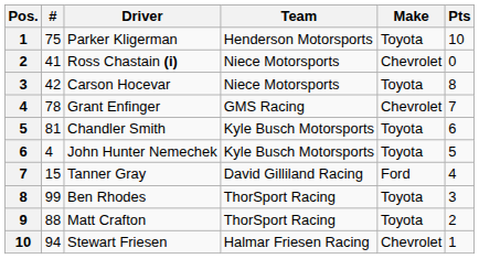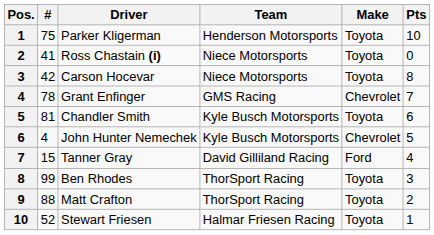 <table class="wikitable" style="font-size:95%">
 <tr>
 <th>Pos.</th>
 <th>#</th>
 <th>Driver</th>
 <th>Team</th>
 <th>Make</th>
 <th>Pts</th>
 </tr>
 <tr>
 <th>1</th>
 <td>75</td>
 <td>Parker Kligerman</td>
 <td>Henderson Motorsports</td>
 <td>Toyota</td>
 <td>10</td>
 </tr>
 <tr>
 <th>2</th>
 <td>41</td>
 <td>Ross Chastain <strong>(i)</strong></td>
 <td>Niece Motorsports</td>
-<td>Chevrolet</td>
+<td>Toyota</td>
 <td>0</td>
 </tr>
 <tr>
 <th>3</th>
 <td>42</td>
 <td>Carson Hocevar</td>
 <td>Niece Motorsports</td>
 <td>Toyota</td>
 <td>8</td>
 </tr>
 <tr>
 <th>4</th>
 <td>78</td>
 <td>Grant Enfinger</td>
 <td>GMS Racing</td>
 <td>Chevrolet</td>
 <td>7</td>
 </tr>
 <tr>
 <th>5</th>
 <td>81</td>
 <td>Chandler Smith</td>
 <td>Kyle Busch Motorsports</td>
 <td>Toyota</td>
 <td>6</td>
 </tr>
 <tr>
 <th>6</th>
 <td>4</td>
 <td>John Hunter Nemechek</td>
 <td>Kyle Busch Motorsports</td>
-<td>Toyota</td>
+<td>Chevrolet</td>
 <td>5</td>
 </tr>
 <tr>
 <th>7</th>
 <td>15</td>
 <td>Tanner Gray</td>
 <td>David Gilliland Racing</td>
 <td>Ford</td>
 <td>4</td>
 </tr>
 <tr>
 <th>8</th>
 <td>99</td>
 <td>Ben Rhodes</td>
 <td>ThorSport Racing</td>
 <td>Toyota</td>
 <td>3</td>
 </tr>
 <tr>
 <th>9</th>
 <td>88</td>
 <td>Matt Crafton</td>
 <td>ThorSport Racing</td>
 <td>Toyota</td>
 <td>2</td>
 </tr>
 <tr>
 <th>10</th>
-<td>94</td>
+<td>52</td>
 <td>Stewart Friesen</td>
 <td>Halmar Friesen Racing</td>
-<td>Chevrolet</td>
+<td>Toyota</td>
 <td>1</td>
 </tr>
 </table>
